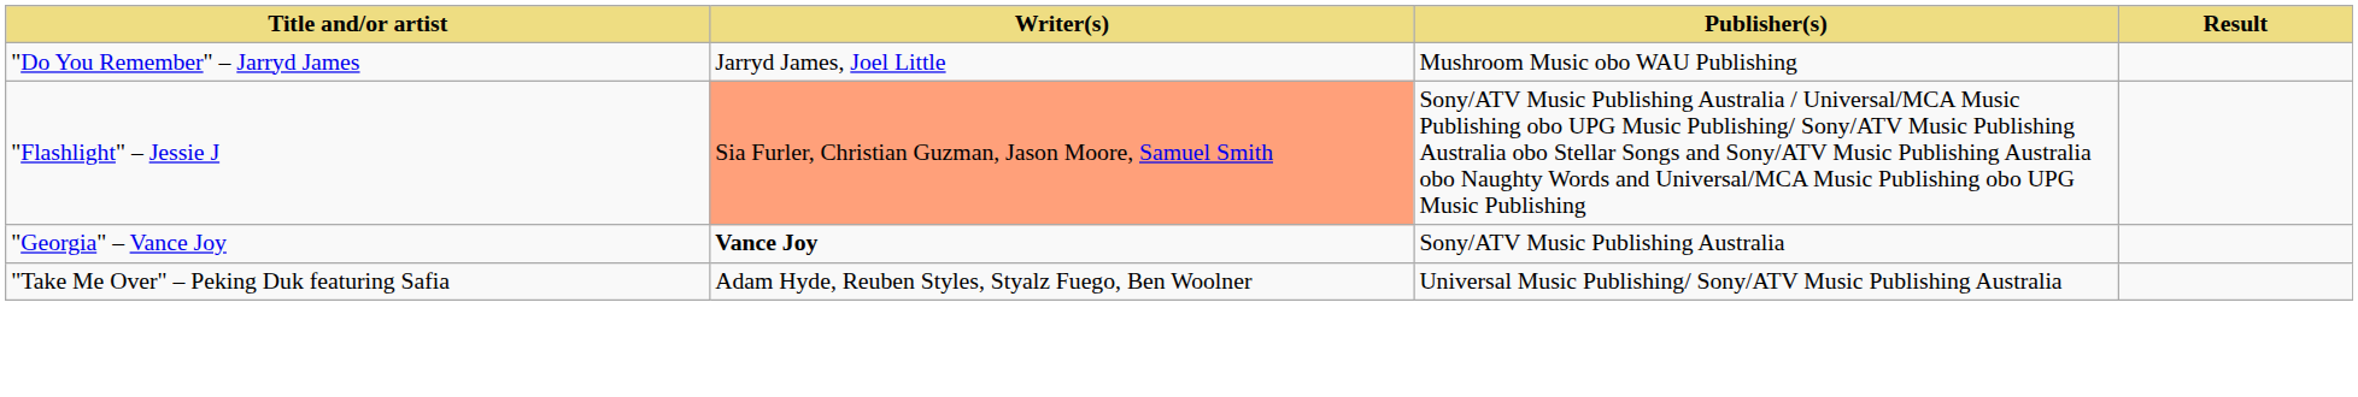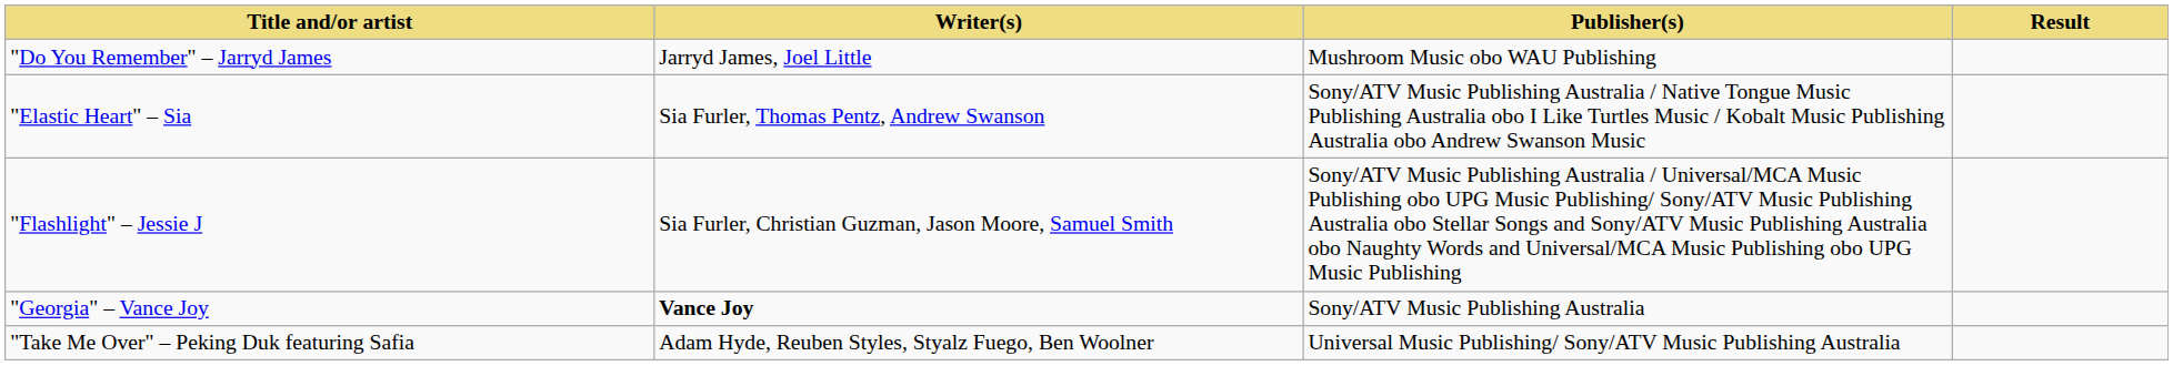 <table class="wikitable" width=100%>
 <tr>
 <th style="width:30%;background:#EEDD82;">Title and/or artist</th>
 <th style="width:30%;background:#EEDD82;">Writer(s)</th>
 <th style="width:30%;background:#EEDD82;">Publisher(s)</th>
 <th style="width:10%;background:#EEDD82;">Result</th>
 </tr>
 <tr>
 <td>"<a href='#'>Do You Remember</a>" – <a href='#'>Jarryd James</a></td>
 <td>Jarryd James, <a href='#'>Joel Little</a></td>
 <td>Mushroom Music obo WAU Publishing</td>
 <td></td>
 </tr>
 <tr>
+<td>"<a href='#'>Elastic Heart</a>" – <a href='#'>Sia</a></td>
+<td>Sia Furler, <a href='#'>Thomas Pentz</a>, <a href='#'>Andrew Swanson</a></td>
+<td>Sony/ATV Music Publishing Australia / Native Tongue Music Publishing Australia obo I Like Turtles Music / Kobalt Music Publishing Australia obo Andrew Swanson Music</td>
+<td></td>
+</tr>
+<tr>
 <td>"<a href='#'>Flashlight</a>" – <a href='#'>Jessie J</a></td>
-<td style="background: lightsalmon;">Sia Furler, Christian Guzman, Jason Moore, <a href='#'>Samuel Smith</a></td>
+<td>Sia Furler, Christian Guzman, Jason Moore, <a href='#'>Samuel Smith</a></td>
 <td>Sony/ATV Music Publishing Australia / Universal/MCA Music Publishing obo UPG Music Publishing/ Sony/ATV Music Publishing Australia obo Stellar Songs and Sony/ATV Music Publishing Australia obo Naughty Words and Universal/MCA Music Publishing obo UPG Music Publishing</td>
 <td></td>
 </tr>
 <tr>
 <td>"<a href='#'>Georgia</a>" – <a href='#'>Vance Joy</a></td>
 <td><strong>Vance Joy</strong></td>
 <td>Sony/ATV Music Publishing Australia</td>
 <td></td>
 </tr>
 <tr>
 <td>"Take Me Over" – Peking Duk featuring Safia</td>
 <td>Adam Hyde, Reuben Styles, Styalz Fuego, Ben Woolner</td>
 <td>Universal Music Publishing/ Sony/ATV Music Publishing Australia</td>
 <td></td>
 </tr>
 </table>
